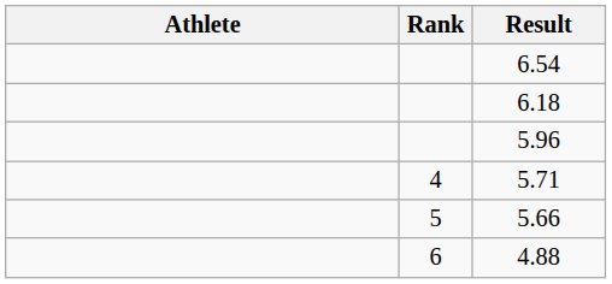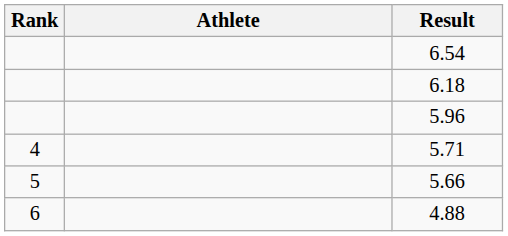 <table class=wikitable style="text-align:center">
 <tr>
+<th width=40>Rank</th>
 <th width=250>Athlete</th>
-<th width=40>Rank</th>
 <th width=80>Result</th>
 </tr>
 <tr>
+<td></td>
 <td align=left></td>
-<td></td>
 <td>6.54</td>
 </tr>
 <tr>
+<td></td>
 <td align=left></td>
-<td></td>
 <td>6.18</td>
 </tr>
 <tr>
+<td></td>
 <td align=left></td>
-<td></td>
 <td>5.96</td>
 </tr>
 <tr>
+<td>4</td>
 <td align=left></td>
-<td>4</td>
 <td>5.71</td>
 </tr>
 <tr>
+<td>5</td>
 <td align=left></td>
-<td>5</td>
 <td>5.66</td>
 </tr>
 <tr>
+<td>6</td>
 <td align=left></td>
-<td>6</td>
 <td>4.88</td>
 </tr>
 </table>
